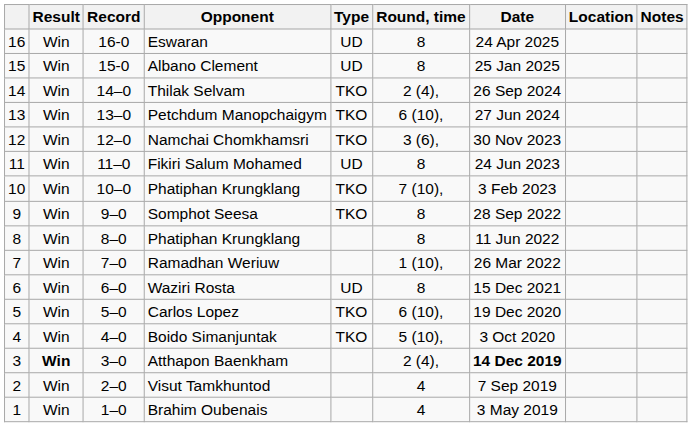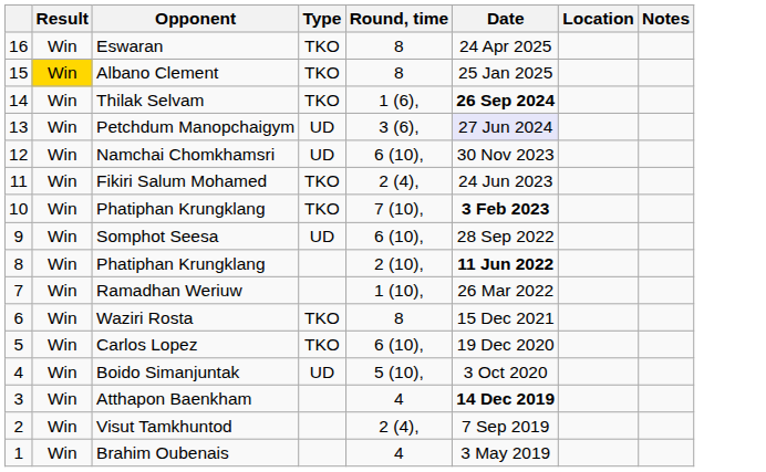 <table class="wikitable" style="text-align:center; font-size:95%">
 <tr>
 <th></th>
 <th>Result</th>
-<th>Record</th>
 <th>Opponent</th>
 <th>Type</th>
 <th>Round, time</th>
 <th>Date</th>
 <th>Location</th>
 <th>Notes</th>
 </tr>
 <tr>
 <td>16</td>
 <td>Win</td>
-<td>16-0</td>
 <td align=left> Eswaran</td>
-<td>UD</td>
+<td>TKO</td>
 <td>8</td>
 <td>24 Apr 2025</td>
 <td align=left> </td>
 <td></td>
 </tr>
 <tr>
 <td>15</td>
-<td>Win</td>
-<td>15-0</td>
+<td style="background: gold;">Win</td>
 <td align=left> Albano Clement</td>
-<td>UD</td>
+<td>TKO</td>
 <td>8</td>
 <td>25 Jan 2025</td>
 <td align=left> </td>
 <td></td>
 </tr>
 <tr>
 <td>14</td>
 <td>Win</td>
-<td>14–0</td>
 <td style="text-align:left;"> Thilak Selvam</td>
 <td>TKO</td>
-<td>2 (4), </td>
-<td>26 Sep 2024</td>
+<td>1 (6), </td>
+<td><strong>26 Sep 2024</strong></td>
 <td style="text-align:left;"> </td>
 <td></td>
 </tr>
 <tr>
 <td>13</td>
 <td>Win</td>
-<td>13–0</td>
 <td style="text-align:left;"> Petchdum Manopchaigym</td>
-<td>TKO</td>
-<td>6 (10), </td>
-<td>27 Jun 2024</td>
+<td>UD</td>
+<td>3 (6), </td>
+<td style="background: lavender;">27 Jun 2024</td>
 <td style="text-align:left;"> </td>
 <td></td>
 </tr>
 <tr>
 <td>12</td>
 <td>Win</td>
-<td>12–0</td>
 <td style="text-align:left;"> Namchai Chomkhamsri</td>
-<td>TKO</td>
-<td>3 (6), </td>
+<td>UD</td>
+<td>6 (10), </td>
 <td>30 Nov 2023</td>
 <td style="text-align:left;"> </td>
 <td></td>
 </tr>
 <tr>
 <td>11</td>
 <td>Win</td>
-<td>11–0</td>
 <td style="text-align:left;"> Fikiri Salum Mohamed</td>
-<td>UD</td>
-<td>8</td>
+<td>TKO</td>
+<td>2 (4), </td>
 <td>24 Jun 2023</td>
 <td style="text-align:left;"> </td>
 <td style="text-align:left;"></td>
 </tr>
 <tr>
 <td>10</td>
 <td>Win</td>
-<td>10–0</td>
 <td style="text-align:left;"> Phatiphan Krungklang</td>
 <td>TKO</td>
 <td>7 (10), </td>
-<td>3 Feb 2023</td>
+<td><strong>3 Feb 2023</strong></td>
 <td style="text-align:left;"> </td>
 <td style="text-align:left;"></td>
 </tr>
 <tr>
 <td>9</td>
 <td>Win</td>
-<td>9–0</td>
 <td style="text-align:left;"> Somphot Seesa</td>
-<td>TKO</td>
-<td>8</td>
+<td>UD</td>
+<td>6 (10), </td>
 <td>28 Sep 2022</td>
 <td style="text-align:left;"> </td>
 <td style="text-align:left;"></td>
 </tr>
 <tr>
 <td>8</td>
 <td>Win</td>
-<td>8–0</td>
 <td style="text-align:left;"> Phatiphan Krungklang</td>
 <td></td>
-<td>8</td>
-<td>11 Jun 2022</td>
+<td>2 (10), </td>
+<td><strong>11 Jun 2022</strong></td>
 <td style="text-align:left;"> </td>
 <td style="text-align:left;"></td>
 </tr>
 <tr>
 <td>7</td>
 <td>Win</td>
-<td>7–0</td>
 <td style="text-align:left;"> Ramadhan Weriuw</td>
 <td></td>
 <td>1 (10), </td>
 <td>26 Mar 2022</td>
 <td style="text-align:left;"> </td>
 <td style="text-align:left;"></td>
 </tr>
 <tr>
 <td>6</td>
 <td>Win</td>
-<td>6–0</td>
 <td style="text-align:left;"> Waziri Rosta</td>
-<td>UD</td>
+<td>TKO</td>
 <td>8</td>
 <td>15 Dec 2021</td>
 <td style="text-align:left;"> </td>
 <td></td>
 </tr>
 <tr>
 <td>5</td>
 <td>Win</td>
-<td>5–0</td>
 <td style="text-align:left;"> Carlos Lopez</td>
 <td>TKO</td>
 <td>6 (10), </td>
 <td>19 Dec 2020</td>
 <td style="text-align:left;"> </td>
 <td style="text-align:left;"></td>
 </tr>
 <tr>
 <td>4</td>
 <td>Win</td>
-<td>4–0</td>
 <td style="text-align:left;"> Boido Simanjuntak</td>
-<td>TKO</td>
+<td>UD</td>
 <td>5 (10), </td>
 <td>3 Oct 2020</td>
 <td style="text-align:left;"> </td>
 <td style="text-align:left;"></td>
 </tr>
 <tr>
 <td>3</td>
-<td><strong>Win</strong></td>
-<td>3–0</td>
+<td>Win</td>
 <td style="text-align:left;"> Atthapon Baenkham</td>
 <td></td>
-<td>2 (4), </td>
+<td>4</td>
 <td><strong>14 Dec 2019</strong></td>
 <td style="text-align:left;"> </td>
 <td></td>
 </tr>
 <tr>
 <td>2</td>
 <td>Win</td>
-<td>2–0</td>
 <td style="text-align:left;"> Visut Tamkhuntod</td>
 <td></td>
-<td>4</td>
+<td>2 (4), </td>
 <td>7 Sep 2019</td>
 <td style="text-align:left;"> </td>
 <td></td>
 </tr>
 <tr>
 <td>1</td>
 <td>Win</td>
-<td>1–0</td>
 <td style="text-align:left;"> Brahim Oubenais</td>
 <td></td>
 <td>4</td>
 <td>3 May 2019</td>
 <td style="text-align:left;"> </td>
 <td style="text-align:left;"></td>
 </tr>
 </table>
